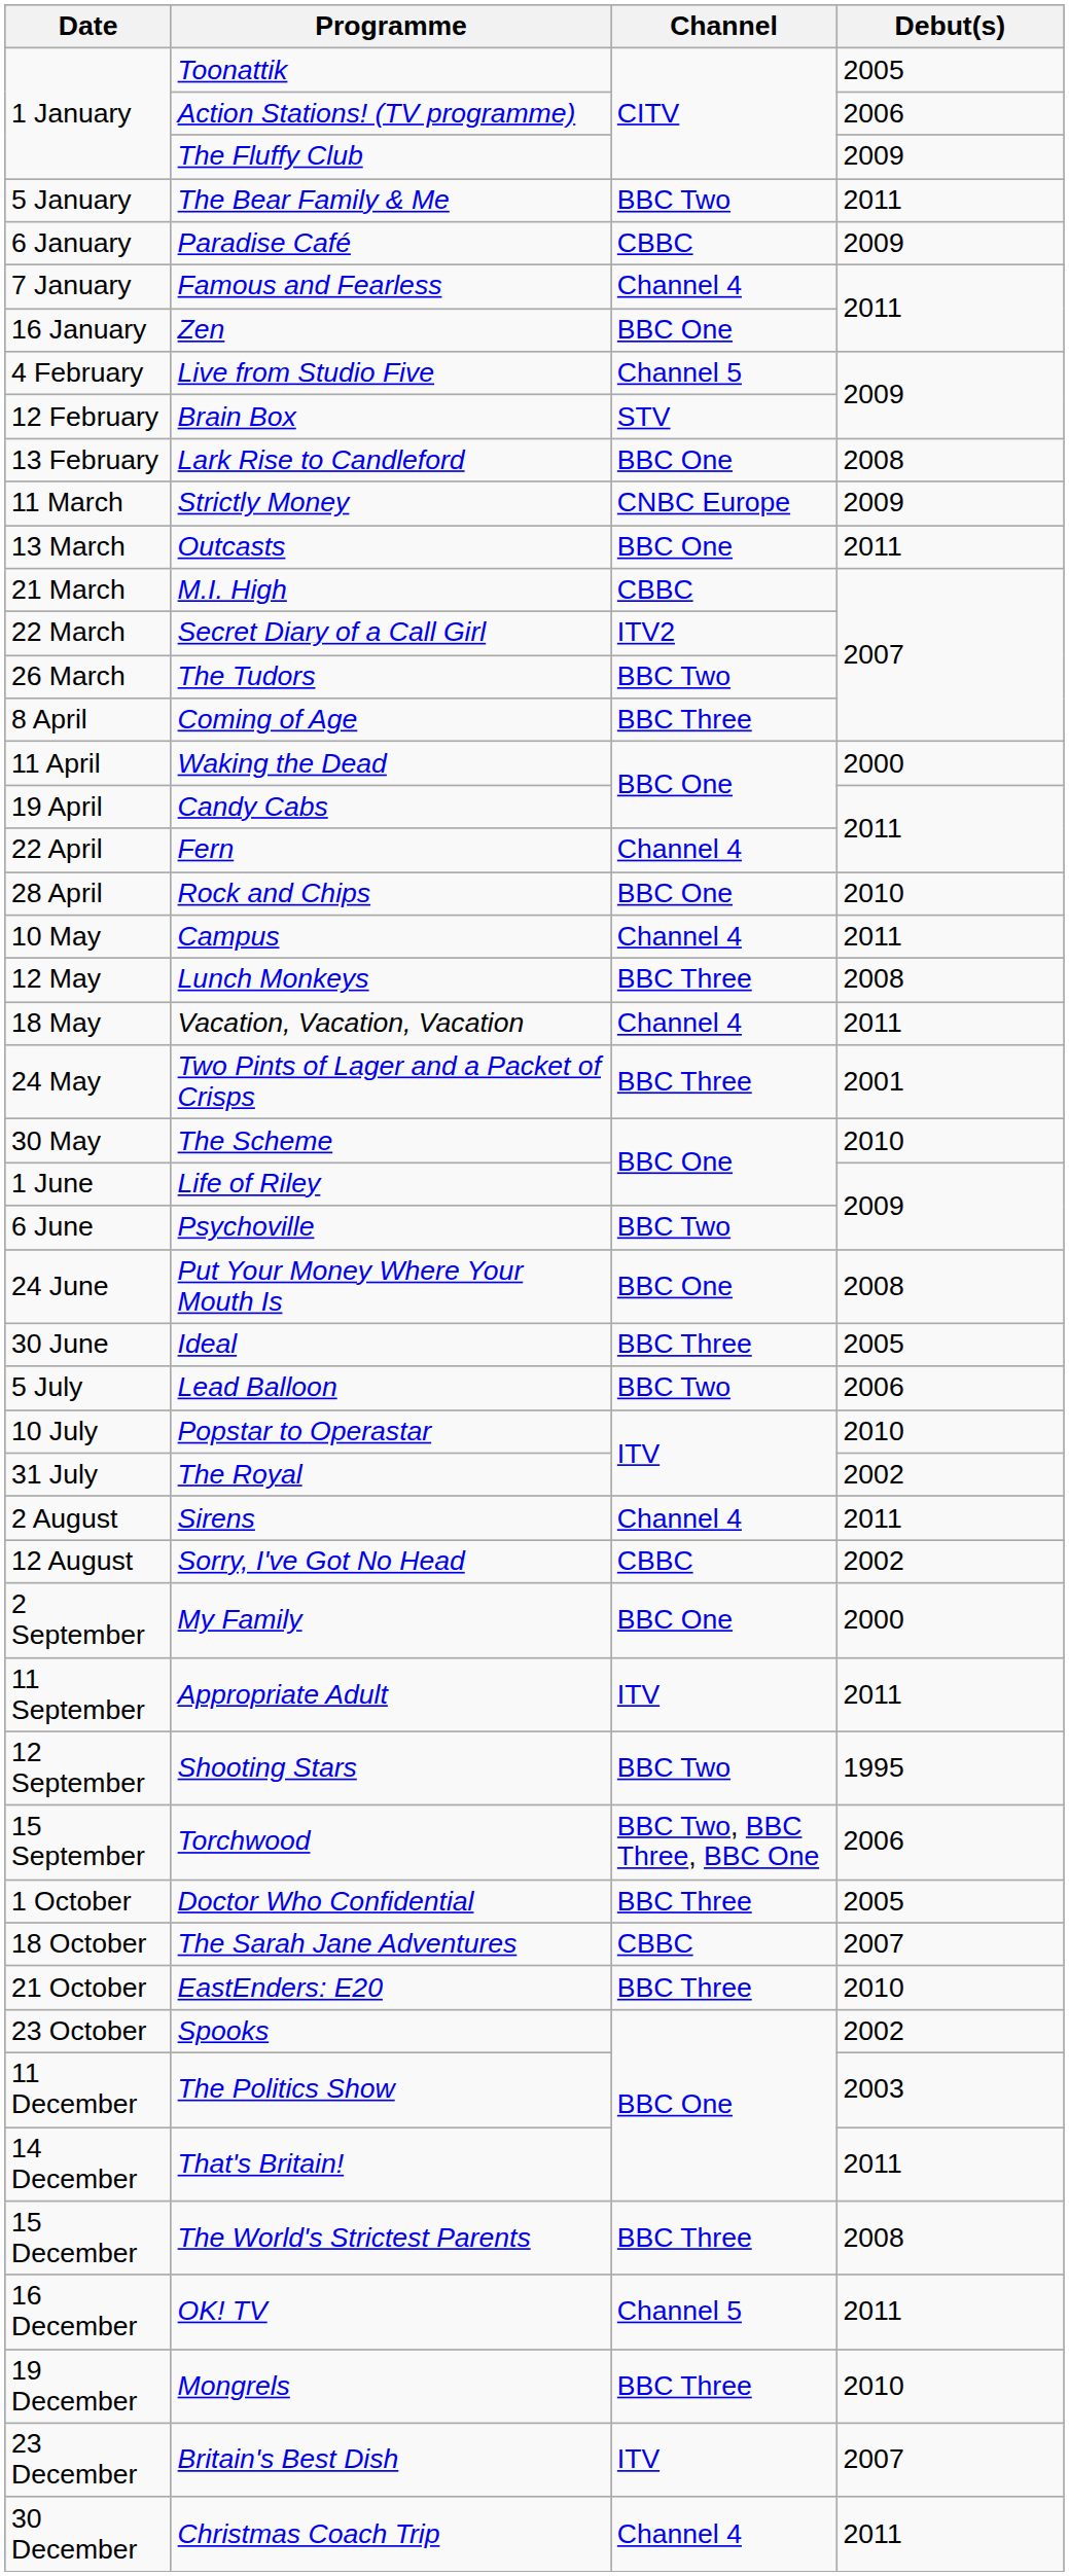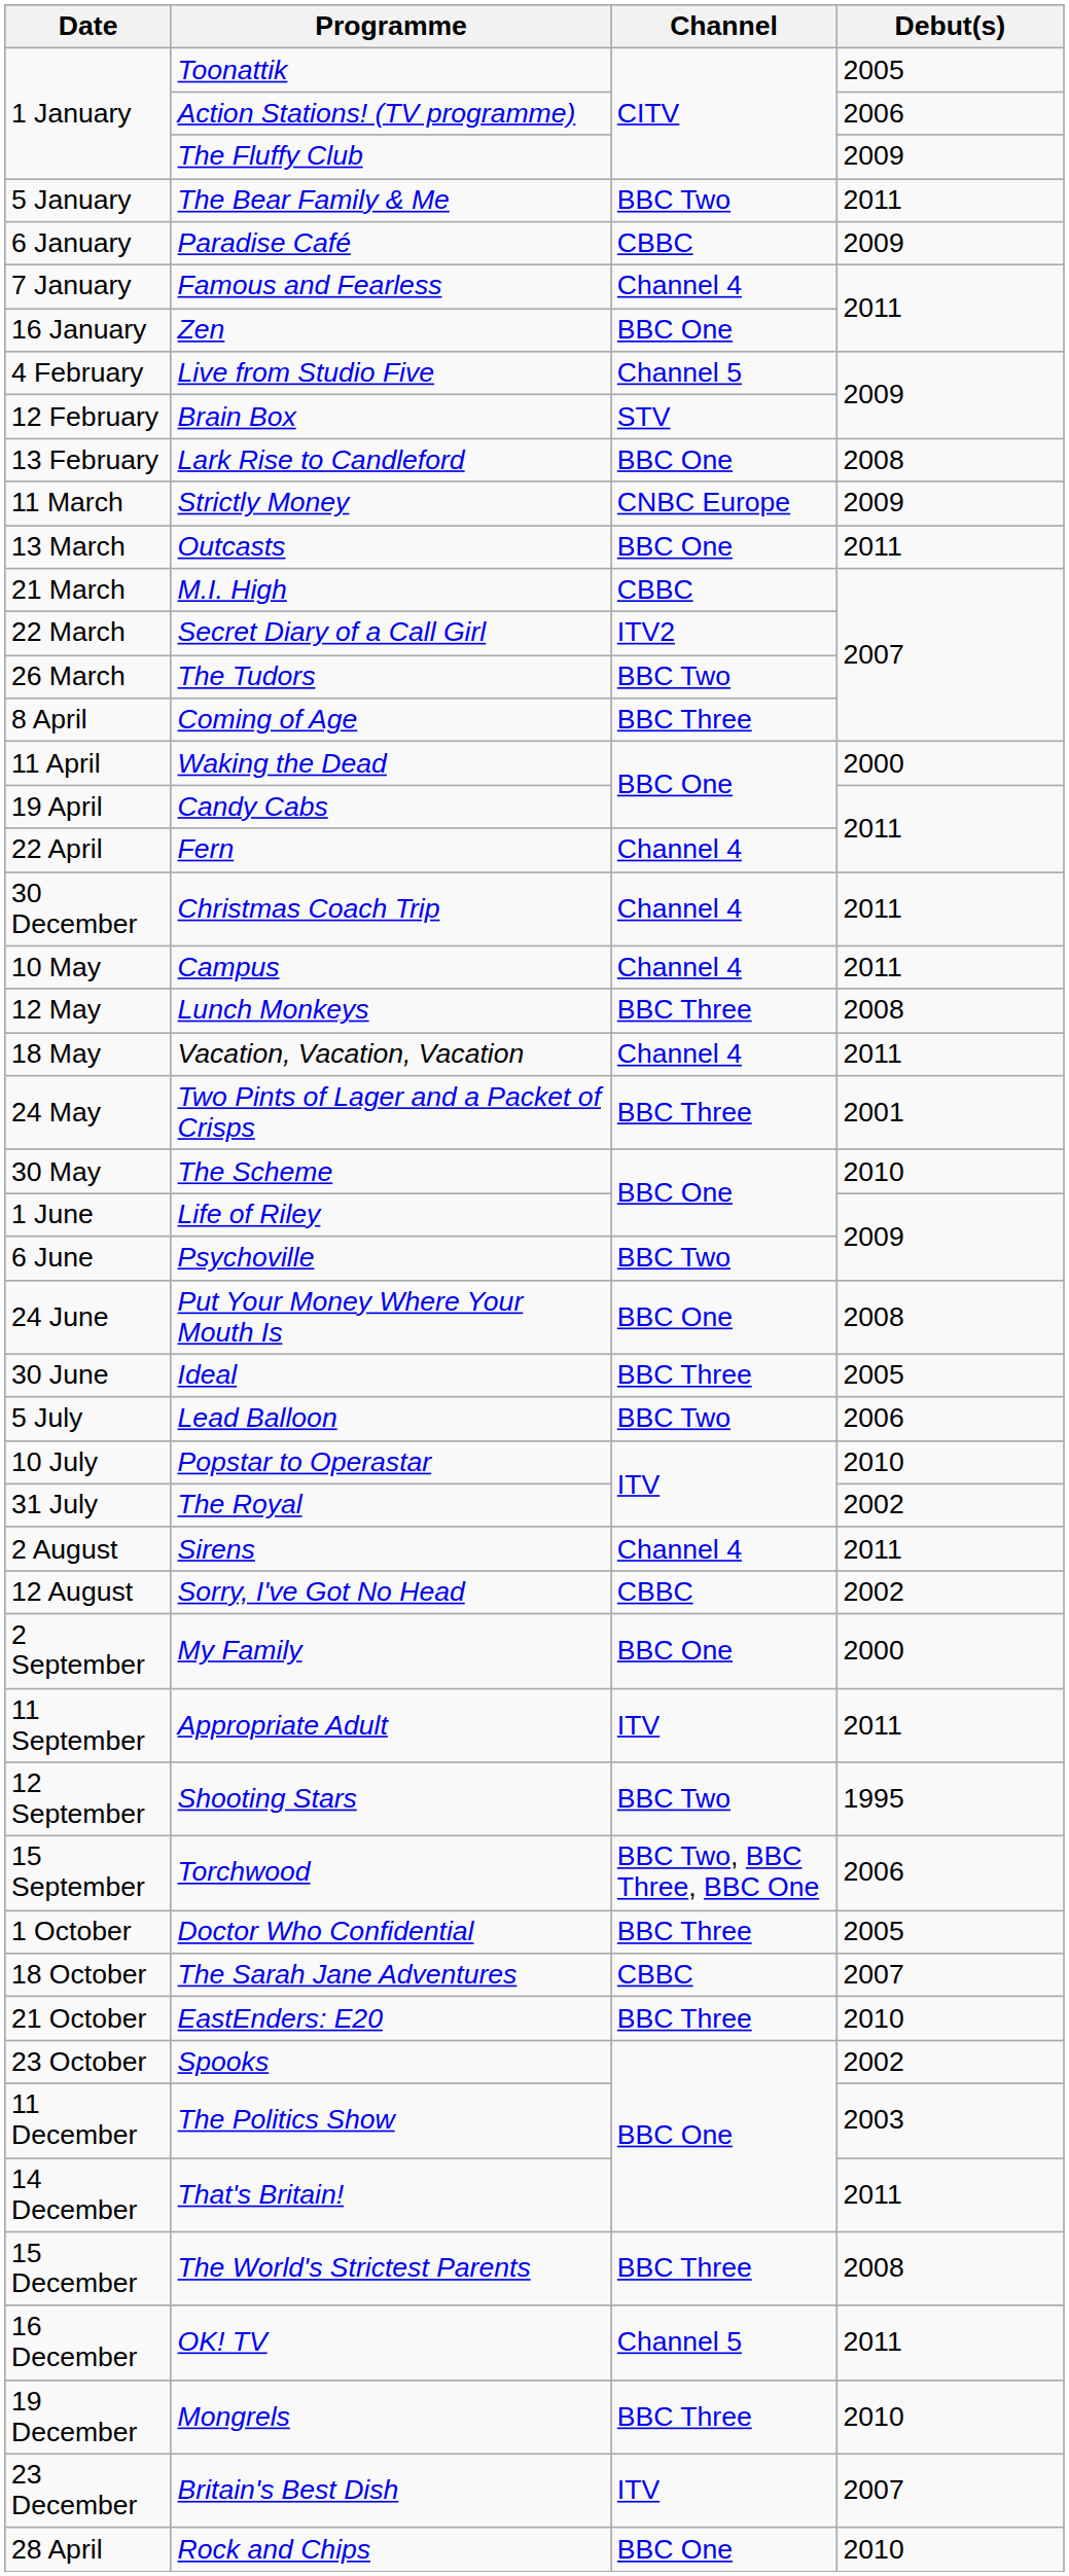 <table class="wikitable">
 <tr>
 <th width=90>Date</th>
 <th width=250>Programme</th>
 <th width=125>Channel</th>
 <th width=125>Debut(s)</th>
 </tr>
 <tr>
 <td rowspan=3>1 January</td>
 <td><em><a href='#'>Toonattik</a></em></td>
 <td rowspan=3><a href='#'>CITV</a></td>
 <td>2005</td>
 </tr>
 <tr>
 <td><em><a href='#'>Action Stations! (TV programme)</a></em></td>
 <td>2006</td>
 </tr>
 <tr>
 <td><em><a href='#'>The Fluffy Club</a></em></td>
 <td>2009</td>
 </tr>
 <tr>
 <td>5 January</td>
 <td><em><a href='#'>The Bear Family & Me</a></em></td>
 <td><a href='#'>BBC Two</a></td>
 <td>2011</td>
 </tr>
 <tr>
 <td>6 January</td>
 <td><em><a href='#'>Paradise Café</a></em></td>
 <td><a href='#'>CBBC</a></td>
 <td>2009</td>
 </tr>
 <tr>
 <td>7 January</td>
 <td><em><a href='#'>Famous and Fearless</a></em></td>
 <td><a href='#'>Channel 4</a></td>
 <td rowspan=2>2011</td>
 </tr>
 <tr>
 <td>16 January</td>
 <td><em><a href='#'>Zen</a></em></td>
 <td><a href='#'>BBC One</a></td>
 </tr>
 <tr>
 <td>4 February</td>
 <td><em><a href='#'>Live from Studio Five</a></em></td>
 <td><a href='#'>Channel 5</a></td>
 <td rowspan=2>2009</td>
 </tr>
 <tr>
 <td>12 February</td>
 <td><em><a href='#'>Brain Box</a></em></td>
 <td><a href='#'>STV</a></td>
 </tr>
 <tr>
 <td>13 February</td>
 <td><em><a href='#'>Lark Rise to Candleford</a></em></td>
 <td><a href='#'>BBC One</a></td>
 <td>2008</td>
 </tr>
 <tr>
 <td>11 March</td>
 <td><em><a href='#'>Strictly Money</a></em></td>
 <td><a href='#'>CNBC Europe</a></td>
 <td>2009</td>
 </tr>
 <tr>
 <td>13 March</td>
 <td><em><a href='#'>Outcasts</a></em></td>
 <td><a href='#'>BBC One</a></td>
 <td>2011</td>
 </tr>
 <tr>
 <td>21 March</td>
 <td><em><a href='#'>M.I. High</a></em></td>
 <td><a href='#'>CBBC</a></td>
 <td rowspan=4>2007</td>
 </tr>
 <tr>
 <td>22 March</td>
 <td><em><a href='#'>Secret Diary of a Call Girl</a></em></td>
 <td><a href='#'>ITV2</a></td>
 </tr>
 <tr>
 <td>26 March</td>
 <td><em><a href='#'>The Tudors</a></em></td>
 <td><a href='#'>BBC Two</a></td>
 </tr>
 <tr>
 <td>8 April</td>
 <td><em><a href='#'>Coming of Age</a></em></td>
 <td><a href='#'>BBC Three</a></td>
 </tr>
 <tr>
 <td>11 April</td>
 <td><em><a href='#'>Waking the Dead</a></em></td>
 <td rowspan=2><a href='#'>BBC One</a></td>
 <td>2000</td>
 </tr>
 <tr>
 <td>19 April</td>
 <td><em><a href='#'>Candy Cabs</a></em></td>
 <td rowspan=2>2011</td>
 </tr>
 <tr>
 <td>22 April</td>
 <td><em><a href='#'>Fern</a></em></td>
 <td><a href='#'>Channel 4</a></td>
 </tr>
 <tr>
-<td>28 April</td>
-<td><em><a href='#'>Rock and Chips</a></em></td>
-<td><a href='#'>BBC One</a></td>
-<td>2010</td>
+<td>30 December</td>
+<td><em><a href='#'>Christmas Coach Trip</a></em></td>
+<td><a href='#'>Channel 4</a></td>
+<td>2011</td>
 </tr>
 <tr>
 <td>10 May</td>
 <td><em><a href='#'>Campus</a></em></td>
 <td><a href='#'>Channel 4</a></td>
 <td>2011</td>
 </tr>
 <tr>
 <td>12 May</td>
 <td><em><a href='#'>Lunch Monkeys</a></em></td>
 <td><a href='#'>BBC Three</a></td>
 <td>2008</td>
 </tr>
 <tr>
 <td>18 May</td>
 <td><em>Vacation, Vacation, Vacation</em></td>
 <td><a href='#'>Channel 4</a></td>
 <td>2011</td>
 </tr>
 <tr>
 <td>24 May</td>
 <td><em><a href='#'>Two Pints of Lager and a Packet of Crisps</a></em></td>
 <td><a href='#'>BBC Three</a></td>
 <td>2001</td>
 </tr>
 <tr>
 <td>30 May</td>
 <td><em><a href='#'>The Scheme</a></em></td>
 <td rowspan=2><a href='#'>BBC One</a></td>
 <td>2010</td>
 </tr>
 <tr>
 <td>1 June</td>
 <td><em><a href='#'>Life of Riley</a></em></td>
 <td rowspan=2>2009</td>
 </tr>
 <tr>
 <td>6 June</td>
 <td><em><a href='#'>Psychoville</a></em></td>
 <td><a href='#'>BBC Two</a></td>
 </tr>
 <tr>
 <td>24 June</td>
 <td><em><a href='#'>Put Your Money Where Your Mouth Is</a></em></td>
 <td><a href='#'>BBC One</a></td>
 <td>2008</td>
 </tr>
 <tr>
 <td>30 June</td>
 <td><em><a href='#'>Ideal</a></em></td>
 <td><a href='#'>BBC Three</a></td>
 <td>2005</td>
 </tr>
 <tr>
 <td>5 July</td>
 <td><em><a href='#'>Lead Balloon</a></em></td>
 <td><a href='#'>BBC Two</a></td>
 <td>2006</td>
 </tr>
 <tr>
 <td>10 July</td>
 <td><em><a href='#'>Popstar to Operastar</a></em></td>
 <td rowspan=2><a href='#'>ITV</a></td>
 <td>2010</td>
 </tr>
 <tr>
 <td>31 July</td>
 <td><em><a href='#'>The Royal</a></em></td>
 <td>2002</td>
 </tr>
 <tr>
 <td>2 August</td>
 <td><em><a href='#'>Sirens</a></em></td>
 <td><a href='#'>Channel 4</a></td>
 <td>2011</td>
 </tr>
 <tr>
 <td>12 August</td>
 <td><em><a href='#'>Sorry, I've Got No Head</a></em></td>
 <td><a href='#'>CBBC</a></td>
 <td>2002</td>
 </tr>
 <tr>
 <td>2 September</td>
 <td><em><a href='#'>My Family</a></em></td>
 <td><a href='#'>BBC One</a></td>
 <td>2000</td>
 </tr>
 <tr>
 <td>11 September</td>
 <td><em><a href='#'>Appropriate Adult</a></em></td>
 <td><a href='#'>ITV</a></td>
 <td>2011</td>
 </tr>
 <tr>
 <td>12 September</td>
 <td><em><a href='#'>Shooting Stars</a></em></td>
 <td><a href='#'>BBC Two</a></td>
 <td>1995</td>
 </tr>
 <tr>
 <td>15 September</td>
 <td><em><a href='#'>Torchwood</a></em></td>
 <td><a href='#'>BBC Two</a>, <a href='#'>BBC Three</a>, <a href='#'>BBC One</a></td>
 <td>2006</td>
 </tr>
 <tr>
 <td>1 October</td>
 <td><em><a href='#'>Doctor Who Confidential</a></em></td>
 <td><a href='#'>BBC Three</a></td>
 <td>2005</td>
 </tr>
 <tr>
 <td>18 October</td>
 <td><em><a href='#'>The Sarah Jane Adventures</a></em></td>
 <td><a href='#'>CBBC</a></td>
 <td>2007</td>
 </tr>
 <tr>
 <td>21 October</td>
 <td><em><a href='#'>EastEnders: E20</a></em></td>
 <td><a href='#'>BBC Three</a></td>
 <td>2010</td>
 </tr>
 <tr>
 <td>23 October</td>
 <td><em><a href='#'>Spooks</a></em></td>
 <td rowspan=3><a href='#'>BBC One</a></td>
 <td>2002</td>
 </tr>
 <tr>
 <td>11 December</td>
 <td><em><a href='#'>The Politics Show</a></em></td>
 <td>2003</td>
 </tr>
 <tr>
 <td>14 December</td>
 <td><em><a href='#'>That's Britain!</a></em></td>
 <td>2011</td>
 </tr>
 <tr>
 <td>15 December</td>
 <td><em><a href='#'>The World's Strictest Parents</a></em></td>
 <td><a href='#'>BBC Three</a></td>
 <td>2008</td>
 </tr>
 <tr>
 <td>16 December</td>
 <td><em><a href='#'>OK! TV</a></em></td>
 <td><a href='#'>Channel 5</a></td>
 <td>2011</td>
 </tr>
 <tr>
 <td>19 December</td>
 <td><em><a href='#'>Mongrels</a></em></td>
 <td><a href='#'>BBC Three</a></td>
 <td>2010</td>
 </tr>
 <tr>
 <td>23 December</td>
 <td><em><a href='#'>Britain's Best Dish</a></em></td>
 <td><a href='#'>ITV</a></td>
 <td>2007</td>
 </tr>
 <tr>
-<td>30 December</td>
-<td><em><a href='#'>Christmas Coach Trip</a></em></td>
-<td><a href='#'>Channel 4</a></td>
-<td>2011</td>
+<td>28 April</td>
+<td><em><a href='#'>Rock and Chips</a></em></td>
+<td><a href='#'>BBC One</a></td>
+<td>2010</td>
 </tr>
 </table>
